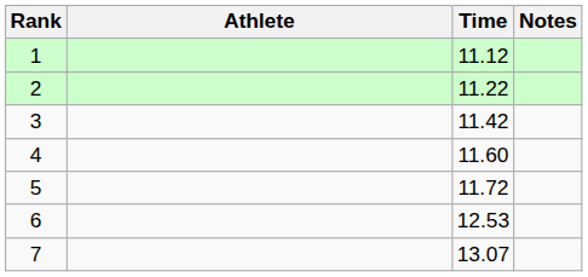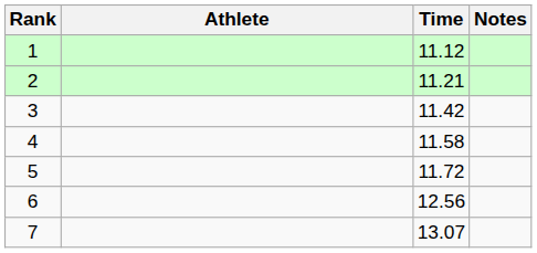 <table class="wikitable" style="text-align:center">
 <tr>
 <th>Rank</th>
 <th Style="width:18em">Athlete</th>
 <th>Time</th>
 <th>Notes</th>
 </tr>
 <tr style="background:#cfc">
 <td>1</td>
 <td style="text-align:left"></td>
 <td>11.12</td>
 <td></td>
 </tr>
 <tr style="background:#cfc">
 <td>2</td>
 <td style="text-align:left"></td>
-<td>11.22</td>
+<td>11.21</td>
 <td></td>
 </tr>
 <tr>
 <td>3</td>
 <td style="text-align:left"></td>
 <td>11.42</td>
 <td></td>
 </tr>
 <tr>
 <td>4</td>
 <td style="text-align:left"></td>
-<td>11.60</td>
+<td>11.58</td>
 <td></td>
 </tr>
 <tr>
 <td>5</td>
 <td style="text-align:left"></td>
 <td>11.72</td>
 <td></td>
 </tr>
 <tr>
 <td>6</td>
 <td style="text-align:left"></td>
-<td>12.53</td>
+<td>12.56</td>
 <td></td>
 </tr>
 <tr>
 <td>7</td>
 <td style="text-align:left"></td>
 <td>13.07</td>
 <td></td>
 </tr>
 </table>
